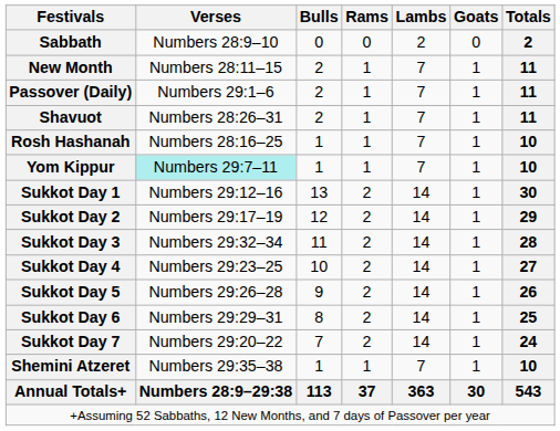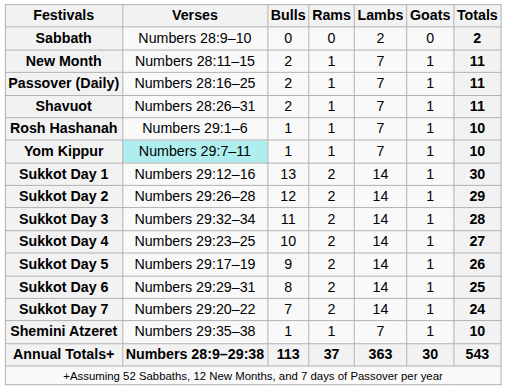 <table class="wikitable" align=right style="text-align:center">
 <tr>
 <th>Festivals</th>
 <th>Verses</th>
 <th>Bulls</th>
 <th>Rams</th>
 <th>Lambs</th>
 <th>Goats</th>
 <th>Totals</th>
 </tr>
 <tr>
 <th>Sabbath</th>
 <td>Numbers 28:9–10</td>
 <td>0</td>
 <td>0</td>
 <td>2</td>
 <td>0</td>
 <th>2</th>
 </tr>
 <tr>
 <th>New Month</th>
 <td>Numbers 28:11–15</td>
 <td>2</td>
 <td>1</td>
 <td>7</td>
 <td>1</td>
 <th>11</th>
 </tr>
 <tr>
 <th>Passover (Daily)</th>
-<td>Numbers 29:1–6</td>
+<td>Numbers 28:16–25</td>
 <td>2</td>
 <td>1</td>
 <td>7</td>
 <td>1</td>
 <th>11</th>
 </tr>
 <tr>
 <th>Shavuot</th>
 <td>Numbers 28:26–31</td>
 <td>2</td>
 <td>1</td>
 <td>7</td>
 <td>1</td>
 <th>11</th>
 </tr>
 <tr>
 <th>Rosh Hashanah</th>
-<td>Numbers 28:16–25</td>
+<td>Numbers 29:1–6</td>
 <td>1</td>
 <td>1</td>
 <td>7</td>
 <td>1</td>
 <th>10</th>
 </tr>
 <tr>
 <th>Yom Kippur</th>
 <td style="background: paleturquoise;">Numbers 29:7–11</td>
 <td>1</td>
 <td>1</td>
 <td>7</td>
 <td>1</td>
 <th>10</th>
 </tr>
 <tr>
 <th>Sukkot Day 1</th>
 <td>Numbers 29:12–16</td>
 <td>13</td>
 <td>2</td>
 <td>14</td>
 <td>1</td>
 <th>30</th>
 </tr>
 <tr>
 <th>Sukkot Day 2</th>
-<td>Numbers 29:17–19</td>
+<td>Numbers 29:26–28</td>
 <td>12</td>
 <td>2</td>
 <td>14</td>
 <td>1</td>
 <th>29</th>
 </tr>
 <tr>
 <th>Sukkot Day 3</th>
 <td>Numbers 29:32–34</td>
 <td>11</td>
 <td>2</td>
 <td>14</td>
 <td>1</td>
 <th>28</th>
 </tr>
 <tr>
 <th>Sukkot Day 4</th>
 <td>Numbers 29:23–25</td>
 <td>10</td>
 <td>2</td>
 <td>14</td>
 <td>1</td>
 <th>27</th>
 </tr>
 <tr>
 <th>Sukkot Day 5</th>
-<td>Numbers 29:26–28</td>
+<td>Numbers 29:17–19</td>
 <td>9</td>
 <td>2</td>
 <td>14</td>
 <td>1</td>
 <th>26</th>
 </tr>
 <tr>
 <th>Sukkot Day 6</th>
 <td>Numbers 29:29–31</td>
 <td>8</td>
 <td>2</td>
 <td>14</td>
 <td>1</td>
 <th>25</th>
 </tr>
 <tr>
 <th>Sukkot Day 7</th>
 <td>Numbers 29:20–22</td>
 <td>7</td>
 <td>2</td>
 <td>14</td>
 <td>1</td>
 <th>24</th>
 </tr>
 <tr>
 <th>Shemini Atzeret</th>
 <td>Numbers 29:35–38</td>
 <td>1</td>
 <td>1</td>
 <td>7</td>
 <td>1</td>
 <th>10</th>
 </tr>
 <tr>
 <th>Annual Totals+</th>
 <th>Numbers 28:9–29:38</th>
 <th>113</th>
 <th>37</th>
 <th>363</th>
 <th>30</th>
 <th>543</th>
 </tr>
 <tr>
 <td colspan=7 style="font-size:80%">+Assuming 52 Sabbaths, 12 New Months, and 7 days of Passover per year</td>
 </tr>
 </table>
